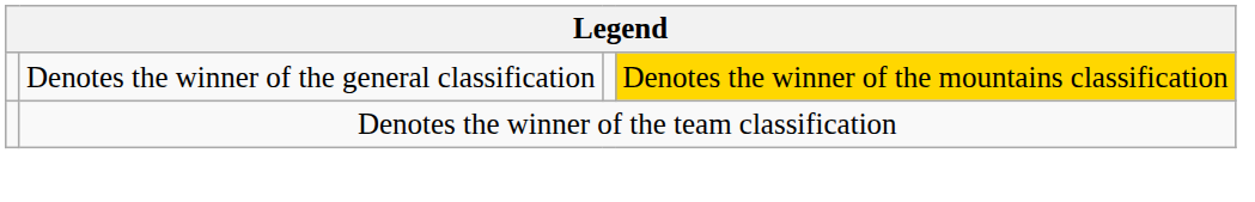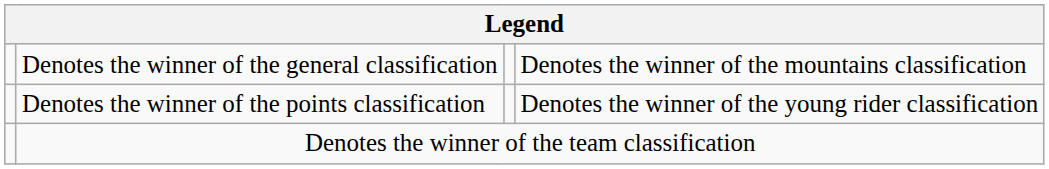 <table class="wikitable">
 <tr>
 <th colspan="4">Legend</th>
 </tr>
 <tr>
 <td></td>
 <td>Denotes the winner of the general classification</td>
 <td></td>
-<td style="background: gold;">Denotes the winner of the mountains classification</td>
+<td>Denotes the winner of the mountains classification</td>
+</tr>
+<tr>
+<td></td>
+<td>Denotes the winner of the points classification</td>
+<td></td>
+<td>Denotes the winner of the young rider classification</td>
 </tr>
 <tr>
 <td></td>
 <td style="text-align:center;" colspan="3">Denotes the winner of the team classification</td>
 </tr>
 </table>
